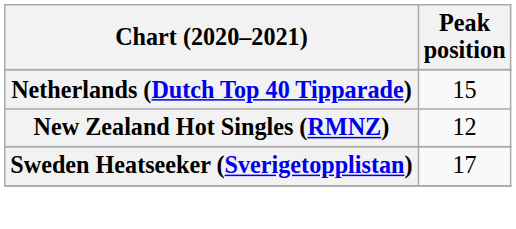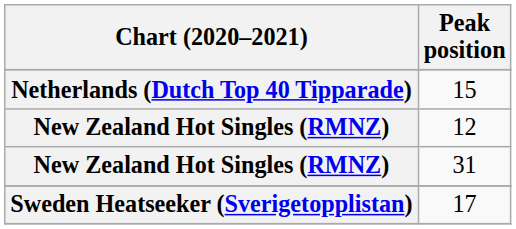 <table class="wikitable sortable plainrowheaders" style="text-align:center">
 <tr>
 <th scope="col">Chart (2020–2021)</th>
 <th scope="col">Peak<br>position</th>
 </tr>
 <tr>
 </tr>
 <tr>
 </tr>
 <tr>
 <th scope="row">Netherlands (<a href='#'>Dutch Top 40 Tipparade</a>)</th>
 <td>15</td>
 </tr>
 <tr>
 <th scope="row">New Zealand Hot Singles (<a href='#'>RMNZ</a>)</th>
 <td>12</td>
 </tr>
 <tr>
+<th scope="row">New Zealand Hot Singles (<a href='#'>RMNZ</a>)<br></th>
+<td>31</td>
+</tr>
+<tr>
 </tr>
 <tr>
 <th scope="row">Sweden Heatseeker (<a href='#'>Sverigetopplistan</a>)</th>
 <td>17</td>
 </tr>
 <tr>
 </tr>
 </table>
